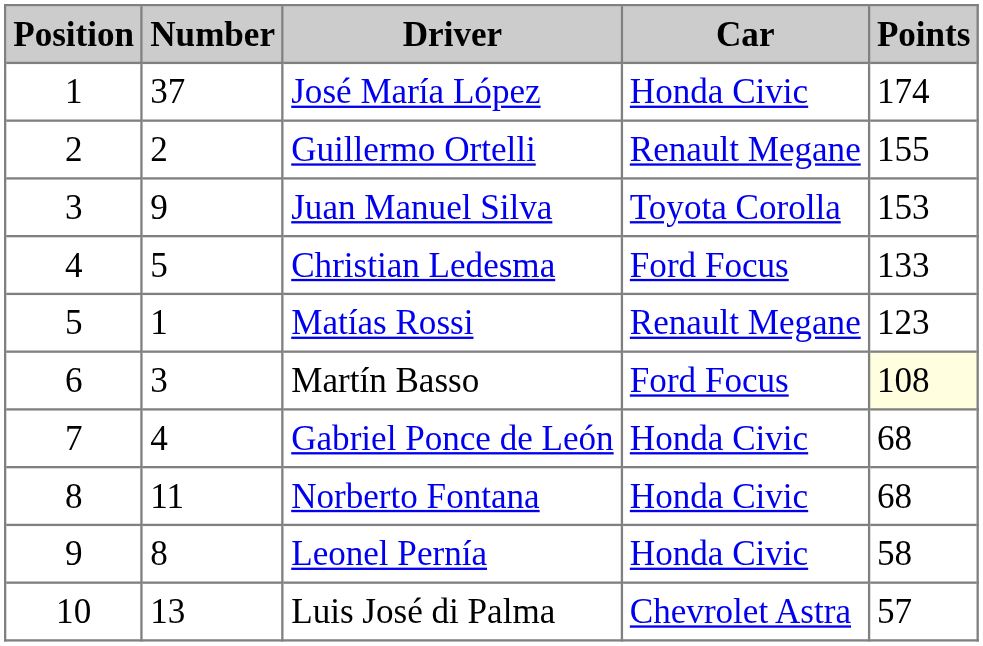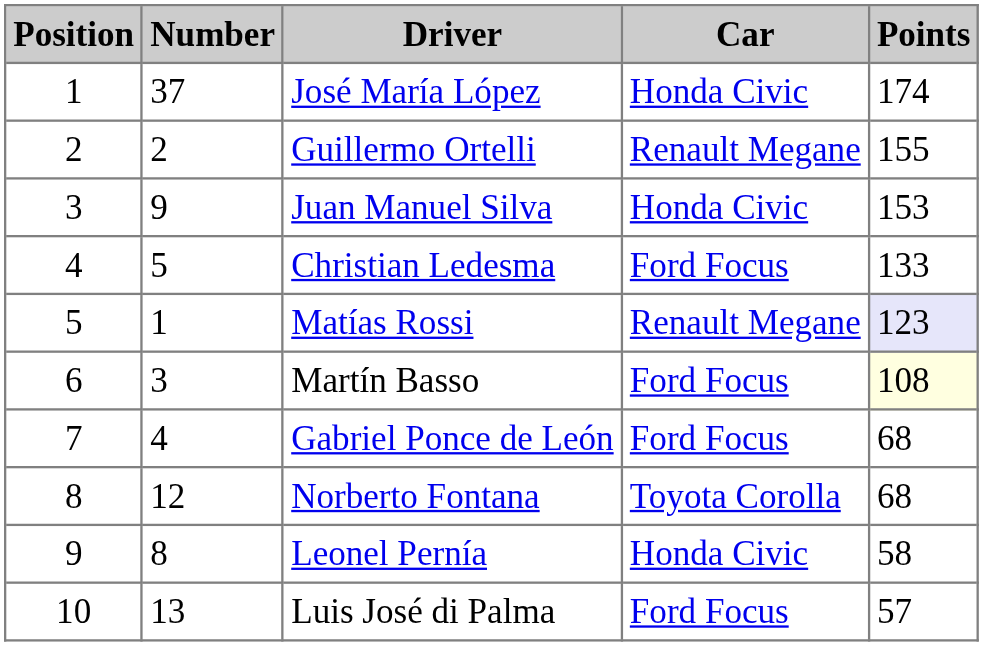 <table style="font-size: 95%; border: gray solid 1px; border-collapse: collapse;" cellpadding="3" cellspacing="0" border="1">
 <tr align="center" style="background:#CCCCCC;">
 <th>Position</th>
 <th>Number</th>
 <th>Driver</th>
 <th>Car</th>
 <th>Points</th>
 </tr>
 <tr align="center">
 <td>1</td>
 <td align="left">37</td>
 <td align="left"> <a href='#'>José María López</a></td>
 <td align="left"><a href='#'>Honda Civic</a></td>
 <td align="left">174</td>
 </tr>
 <tr align="center">
 <td>2</td>
 <td align="left">2</td>
 <td align="left"> <a href='#'>Guillermo Ortelli</a></td>
 <td align="left"><a href='#'>Renault Megane</a></td>
 <td align="left">155</td>
 </tr>
 <tr align="center">
 <td>3</td>
 <td align="left">9</td>
 <td align="left"> <a href='#'>Juan Manuel Silva</a></td>
-<td align="left"><a href='#'>Toyota Corolla</a></td>
+<td align="left"><a href='#'>Honda Civic</a></td>
 <td align="left">153</td>
 </tr>
 <tr align="center">
 <td>4</td>
 <td align="left">5</td>
 <td align="left"> <a href='#'>Christian Ledesma</a></td>
 <td align="left"><a href='#'>Ford Focus</a></td>
 <td align="left">133</td>
 </tr>
 <tr align="center">
 <td>5</td>
 <td align="left">1</td>
 <td align="left"> <a href='#'>Matías Rossi</a></td>
 <td align="left"><a href='#'>Renault Megane</a></td>
-<td align="left">123</td>
+<td align="left" style="background: lavender;">123</td>
 </tr>
 <tr align="center">
 <td>6</td>
 <td align="left">3</td>
 <td align="left"> Martín Basso</td>
 <td align="left"><a href='#'>Ford Focus</a></td>
 <td align="left" style="background: lightyellow;">108</td>
 </tr>
 <tr align="center">
 <td>7</td>
 <td align="left">4</td>
 <td align="left"> <a href='#'>Gabriel Ponce de León</a></td>
-<td align="left"><a href='#'>Honda Civic</a></td>
+<td align="left"><a href='#'>Ford Focus</a></td>
 <td align="left">68</td>
 </tr>
 <tr align="center">
 <td>8</td>
-<td align="left">11</td>
+<td align="left">12</td>
 <td align="left"> <a href='#'>Norberto Fontana</a></td>
-<td align="left"><a href='#'>Honda Civic</a></td>
+<td align="left"><a href='#'>Toyota Corolla</a></td>
 <td align="left">68</td>
 </tr>
 <tr align="center">
 <td>9</td>
 <td align="left">8</td>
 <td align="left"> <a href='#'>Leonel Pernía</a></td>
 <td align="left"><a href='#'>Honda Civic</a></td>
 <td align="left">58</td>
 </tr>
 <tr align="center">
 <td>10</td>
 <td align="left">13</td>
 <td align="left"> Luis José di Palma</td>
-<td align="left"><a href='#'>Chevrolet Astra</a></td>
+<td align="left"><a href='#'>Ford Focus</a></td>
 <td align="left">57</td>
 </tr>
 </table>
